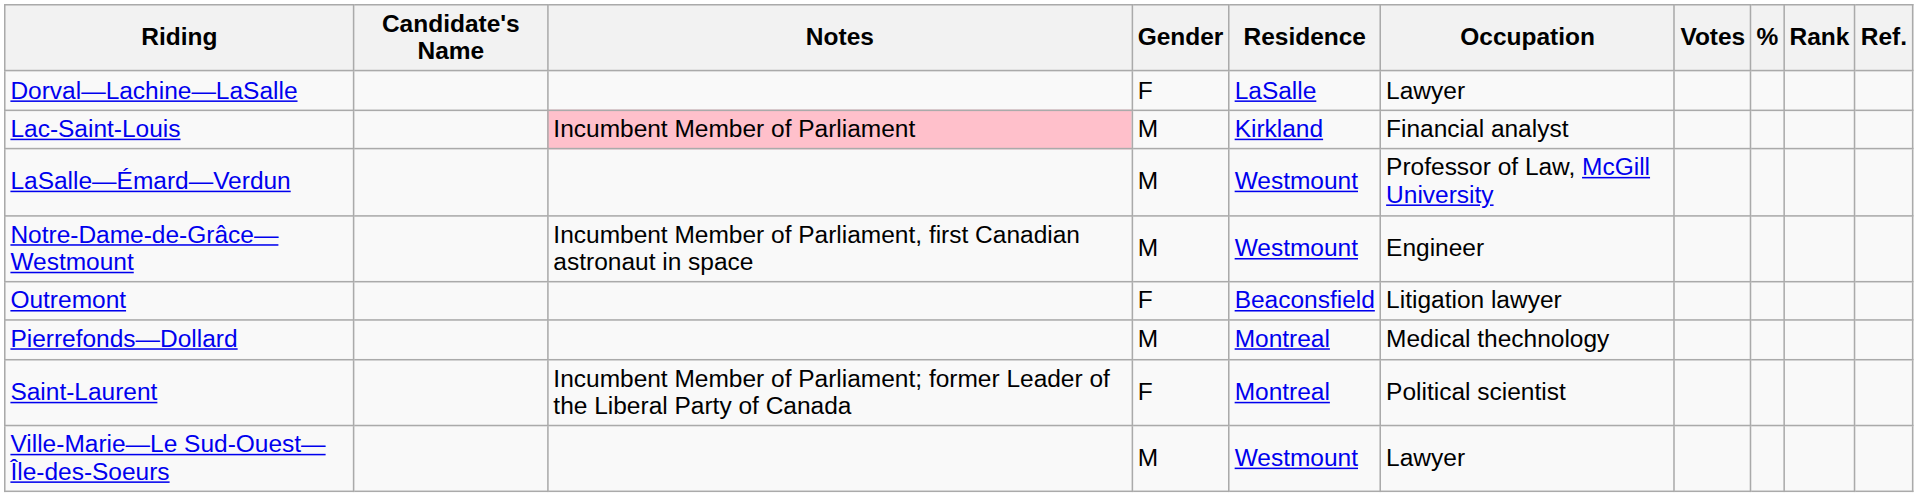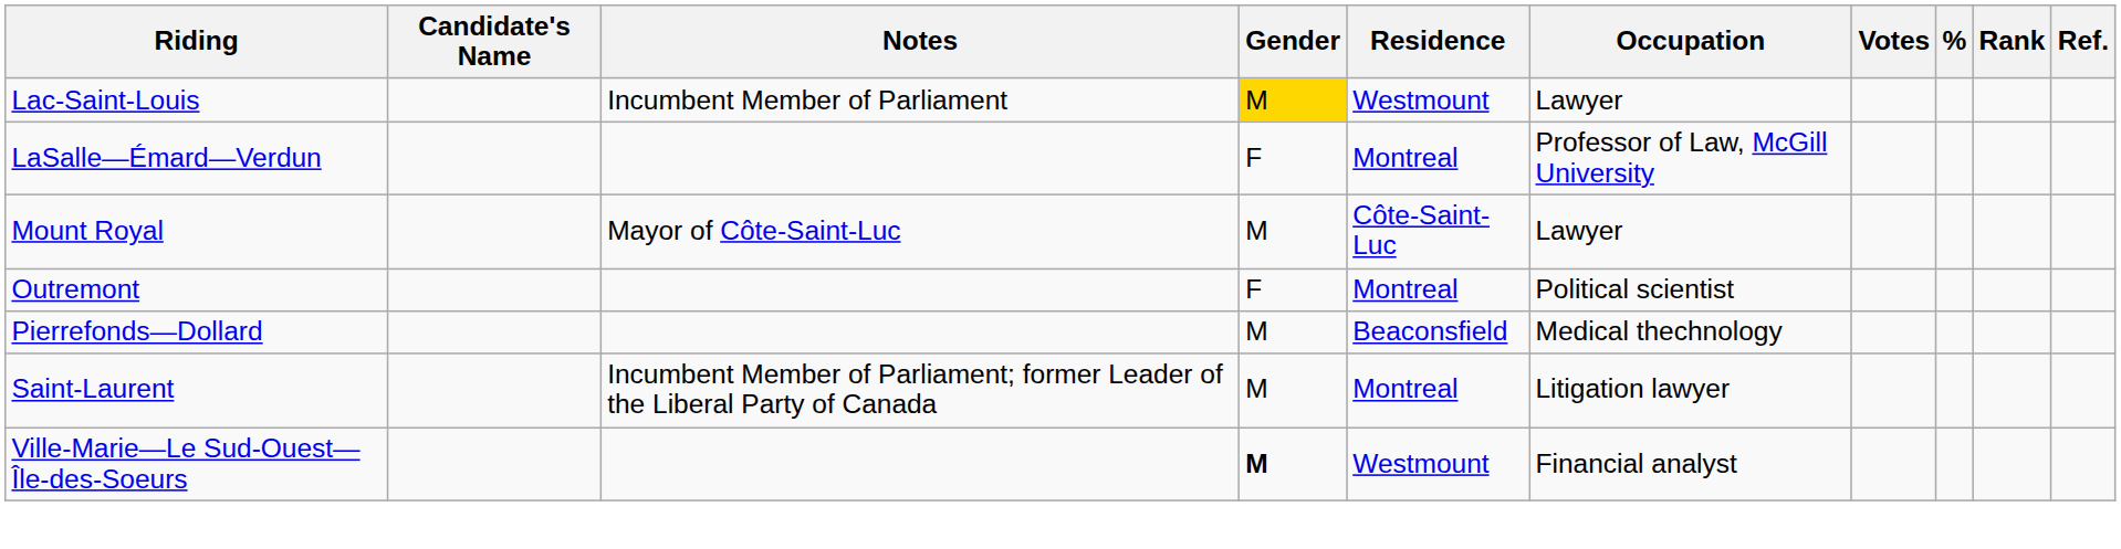 <table class="wikitable sortable">
 <tr>
 <th>Riding</th>
 <th>Candidate's Name</th>
 <th>Notes</th>
 <th>Gender</th>
 <th>Residence</th>
 <th>Occupation</th>
 <th>Votes</th>
 <th>%</th>
 <th>Rank</th>
 <th>Ref.</th>
 </tr>
 <tr>
-<td><a href='#'>Dorval—Lachine—LaSalle</a></td>
-<td></td>
-<td></td>
-<td>F</td>
-<td><a href='#'>LaSalle</a></td>
-<td>Lawyer</td>
-<td></td>
-<td></td>
-<td></td>
-<td></td>
-</tr>
-<tr>
 <td><a href='#'>Lac-Saint-Louis</a></td>
 <td></td>
-<td style="background: pink;">Incumbent Member of Parliament</td>
-<td>M</td>
-<td><a href='#'>Kirkland</a></td>
-<td>Financial analyst</td>
+<td>Incumbent Member of Parliament</td>
+<td style="background: gold;">M</td>
+<td><a href='#'>Westmount</a></td>
+<td>Lawyer</td>
 <td></td>
 <td></td>
 <td></td>
 <td></td>
 </tr>
 <tr>
 <td><a href='#'>LaSalle—Émard—Verdun</a></td>
 <td></td>
 <td></td>
-<td>M</td>
-<td><a href='#'>Westmount</a></td>
+<td>F</td>
+<td><a href='#'>Montreal</a></td>
 <td>Professor of Law, <a href='#'>McGill University</a></td>
 <td></td>
 <td></td>
 <td></td>
 <td></td>
 </tr>
 <tr>
-<td><a href='#'>Notre-Dame-de-Grâce—Westmount</a></td>
+<td><a href='#'>Mount Royal</a></td>
 <td></td>
-<td>Incumbent Member of Parliament, first Canadian astronaut in space</td>
+<td>Mayor of <a href='#'>Côte-Saint-Luc</a></td>
 <td>M</td>
-<td><a href='#'>Westmount</a></td>
-<td>Engineer</td>
+<td><a href='#'>Côte-Saint-Luc</a></td>
+<td>Lawyer</td>
 <td></td>
 <td></td>
 <td></td>
 <td></td>
 </tr>
 <tr>
 <td><a href='#'>Outremont</a></td>
 <td></td>
 <td></td>
 <td>F</td>
-<td><a href='#'>Beaconsfield</a></td>
-<td>Litigation lawyer</td>
+<td><a href='#'>Montreal</a></td>
+<td>Political scientist</td>
 <td></td>
 <td></td>
 <td></td>
 <td></td>
 </tr>
 <tr>
 <td><a href='#'>Pierrefonds—Dollard</a></td>
 <td></td>
 <td></td>
 <td>M</td>
-<td><a href='#'>Montreal</a></td>
+<td><a href='#'>Beaconsfield</a></td>
 <td>Medical thechnology</td>
 <td></td>
 <td></td>
 <td></td>
 <td></td>
 </tr>
 <tr>
 <td><a href='#'>Saint-Laurent</a></td>
 <td></td>
 <td>Incumbent Member of Parliament; former Leader of the Liberal Party of Canada</td>
-<td>F</td>
+<td>M</td>
 <td><a href='#'>Montreal</a></td>
-<td>Political scientist</td>
+<td>Litigation lawyer</td>
 <td></td>
 <td></td>
 <td></td>
 <td></td>
 </tr>
 <tr>
 <td><a href='#'>Ville-Marie—Le Sud-Ouest—Île-des-Soeurs</a></td>
 <td></td>
 <td></td>
-<td>M</td>
+<td><strong>M</strong></td>
 <td><a href='#'>Westmount</a></td>
-<td>Lawyer</td>
+<td>Financial analyst</td>
 <td></td>
 <td></td>
 <td></td>
 <td></td>
 </tr>
 </table>
